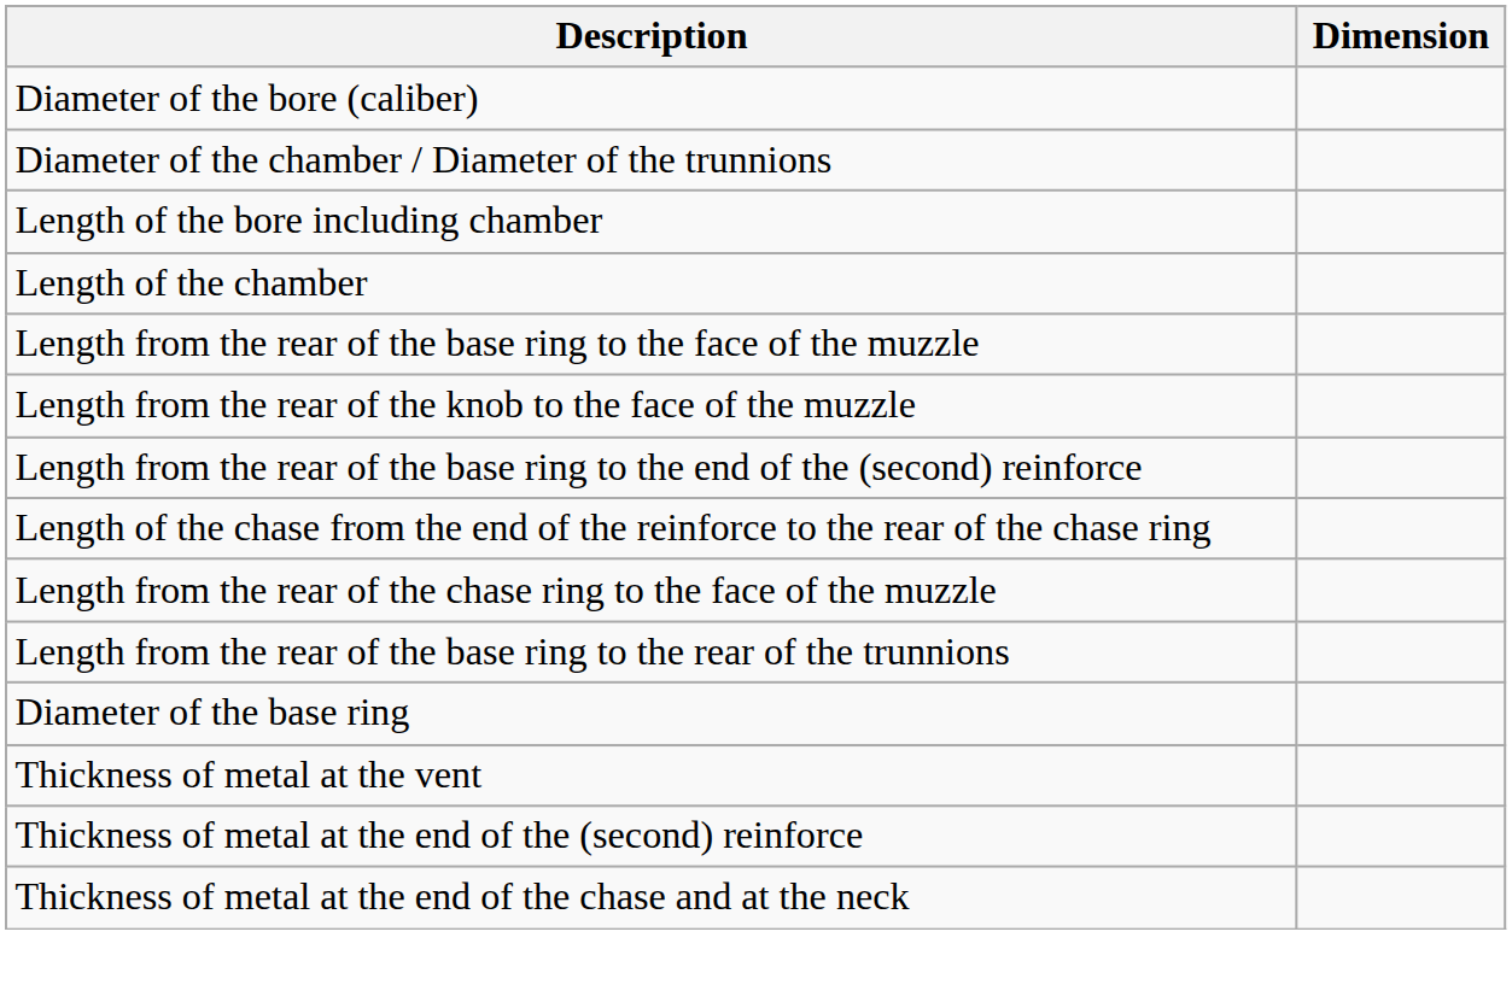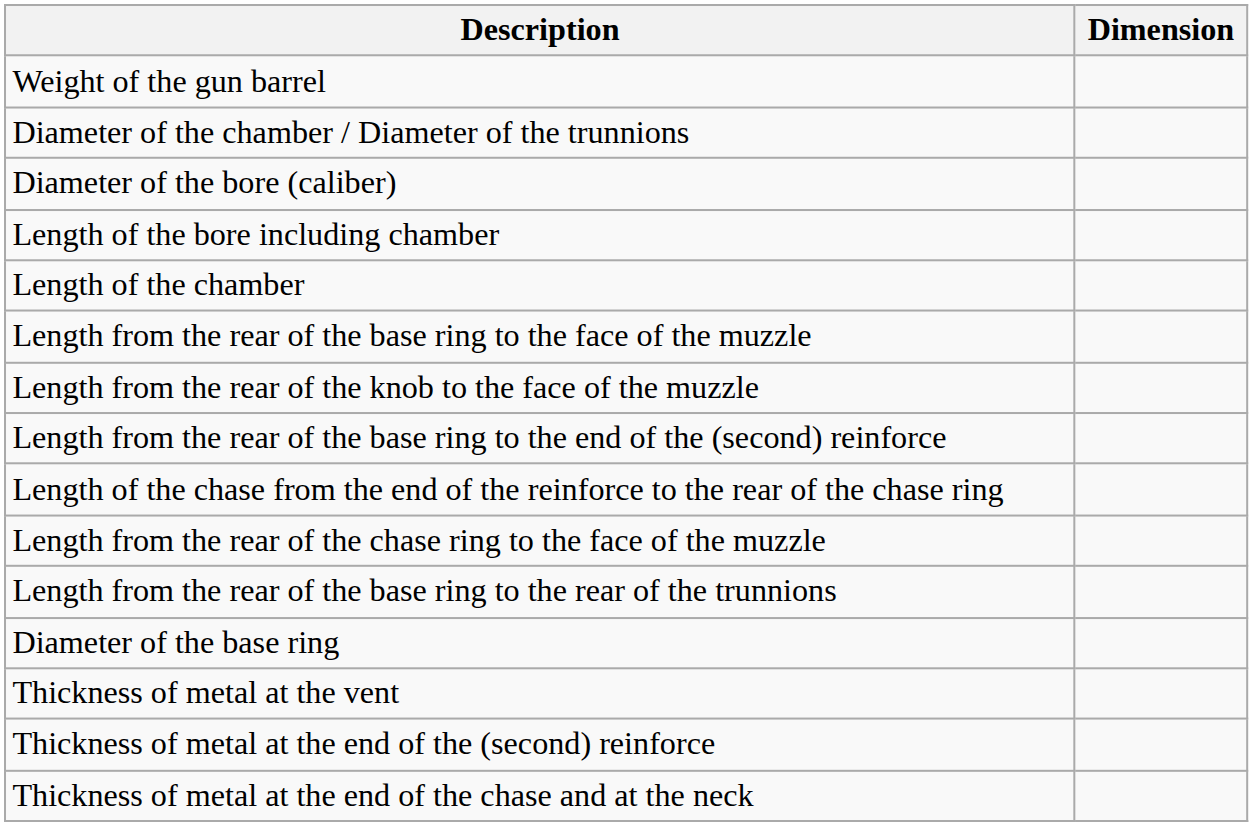 <table class="wikitable" style="text-align:left; width:70%;">
 <tr>
 <th>Description</th>
 <th>Dimension</th>
 </tr>
 <tr>
-<td rowspan=1>Diameter of the bore (caliber)</td>
+<td rowspan=1>Weight of the gun barrel</td>
 <td></td>
 </tr>
 <tr>
 <td rowspan=1>Diameter of the chamber / Diameter of the trunnions</td>
+<td></td>
+</tr>
+<tr>
+<td rowspan=1>Diameter of the bore (caliber)</td>
 <td></td>
 </tr>
 <tr>
 <td rowspan=1>Length of the bore including chamber</td>
 <td></td>
 </tr>
 <tr>
 <td rowspan=1>Length of the chamber</td>
 <td></td>
 </tr>
 <tr>
 <td rowspan=1>Length from the rear of the base ring to the face of the muzzle</td>
 <td></td>
 </tr>
 <tr>
 <td rowspan=1>Length from the rear of the knob to the face of the muzzle</td>
 <td></td>
 </tr>
 <tr>
 <td rowspan=1>Length from the rear of the base ring to the end of the (second) reinforce</td>
 <td></td>
 </tr>
 <tr>
 <td rowspan=1>Length of the chase from the end of the reinforce to the rear of the chase ring</td>
 <td></td>
 </tr>
 <tr>
 <td rowspan=1>Length from the rear of the chase ring to the face of the muzzle</td>
 <td></td>
 </tr>
 <tr>
 <td rowspan=1>Length from the rear of the base ring to the rear of the trunnions</td>
 <td></td>
 </tr>
 <tr>
 <td rowspan=1>Diameter of the base ring</td>
 <td></td>
 </tr>
 <tr>
 <td rowspan=1>Thickness of metal at the vent</td>
 <td></td>
 </tr>
 <tr>
 <td rowspan=1>Thickness of metal at the end of the (second) reinforce</td>
 <td></td>
 </tr>
 <tr>
 <td rowspan=1>Thickness of metal at the end of the chase and at the neck</td>
 <td></td>
 </tr>
 <tr>
 </tr>
 </table>
